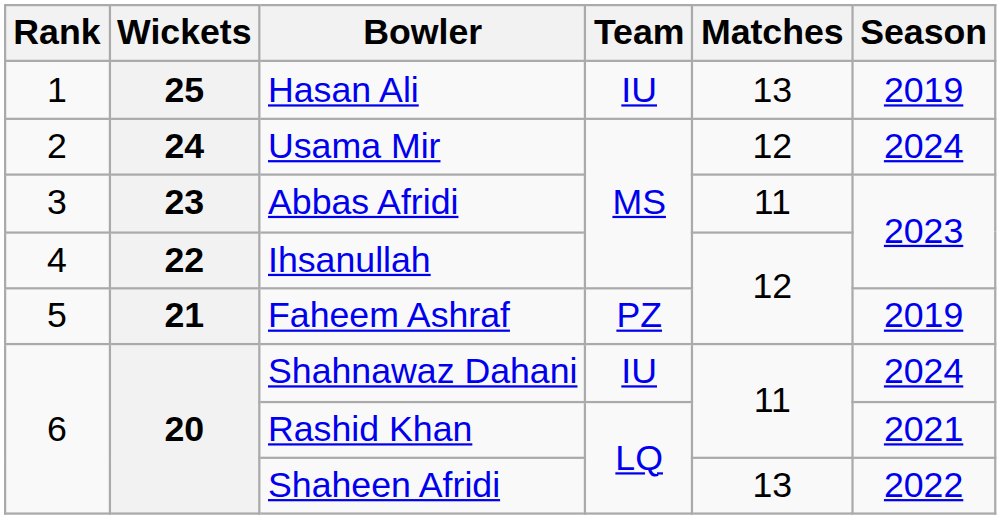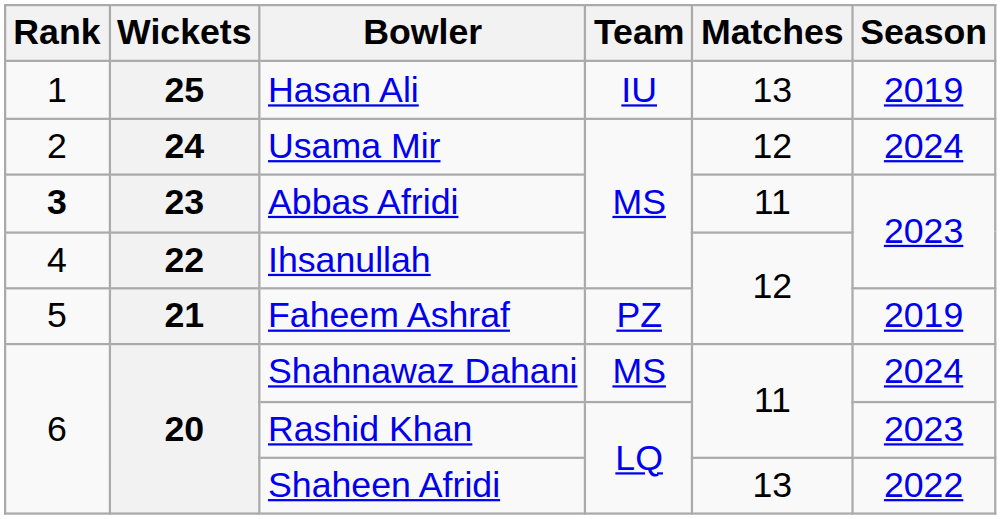 <table class="wikitable" style="text-align:center;">
 <tr>
 <th>Rank</th>
 <th>Wickets</th>
 <th>Bowler</th>
 <th>Team</th>
 <th>Matches</th>
 <th>Season</th>
 </tr>
 <tr>
 <td>1</td>
 <th>25</th>
 <td style="text-align:left"><a href='#'>Hasan Ali</a></td>
 <td><a href='#'>IU</a></td>
 <td>13</td>
 <td><a href='#'>2019</a></td>
 </tr>
 <tr>
 <td>2</td>
 <th>24</th>
 <td style="text-align:left"><a href='#'>Usama Mir</a></td>
 <td rowspan="3"><a href='#'>MS</a></td>
 <td>12</td>
 <td><a href='#'>2024</a></td>
 </tr>
 <tr>
-<td>3</td>
+<td><strong>3</strong></td>
 <th>23</th>
 <td align=left><a href='#'>Abbas Afridi</a></td>
 <td>11</td>
 <td rowspan="2"><a href='#'>2023</a></td>
 </tr>
 <tr>
 <td>4</td>
 <th>22</th>
 <td align=left><a href='#'>Ihsanullah</a></td>
 <td rowspan="2">12</td>
 </tr>
 <tr>
 <td>5</td>
 <th>21</th>
 <td style="text-align:left"><a href='#'>Faheem Ashraf</a></td>
 <td><a href='#'>PZ</a></td>
 <td><a href='#'>2019</a></td>
 </tr>
 <tr>
 <td rowspan="3">6</td>
 <th rowspan="3">20</th>
 <td align=left><a href='#'>Shahnawaz Dahani</a></td>
-<td><a href='#'>IU</a></td>
+<td><a href='#'>MS</a></td>
 <td rowspan="2">11</td>
 <td><a href='#'>2024</a></td>
 </tr>
 <tr>
 <td style="text-align:left"><a href='#'>Rashid Khan</a></td>
 <td rowspan="2"><a href='#'>LQ</a></td>
-<td><a href='#'>2021</a></td>
+<td><a href='#'>2023</a></td>
 </tr>
 <tr>
 <td style="text-align:left"><a href='#'>Shaheen Afridi</a></td>
 <td>13</td>
 <td rowspan=2><a href='#'>2022</a></td>
 </tr>
 </table>
